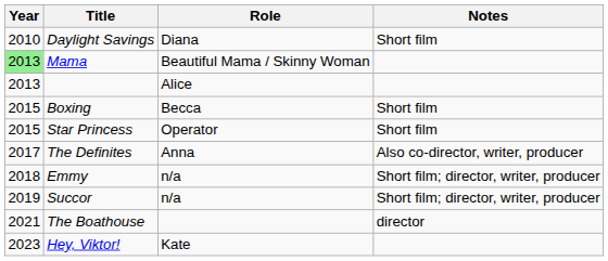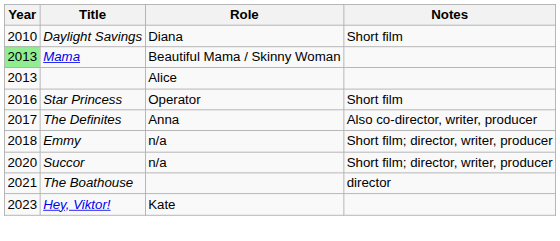 <table class="wikitable sortable">
 <tr>
 <th>Year</th>
 <th>Title</th>
 <th>Role</th>
 <th class="unsortable">Notes</th>
 </tr>
 <tr>
 <td>2010</td>
 <td><em>Daylight Savings</em></td>
 <td>Diana</td>
 <td>Short film</td>
 </tr>
 <tr>
 <td style="background: lightgreen;">2013</td>
 <td><em><a href='#'>Mama</a></em></td>
 <td>Beautiful Mama / Skinny Woman</td>
 <td></td>
 </tr>
 <tr>
 <td>2013</td>
 <td><em></em></td>
 <td>Alice</td>
 <td></td>
 </tr>
 <tr>
-<td>2015</td>
-<td><em>Boxing</em></td>
-<td>Becca</td>
-<td>Short film</td>
-</tr>
-<tr>
-<td>2015</td>
+<td>2016</td>
 <td><em>Star Princess</em></td>
 <td>Operator</td>
 <td>Short film</td>
 </tr>
 <tr>
 <td>2017</td>
 <td data-sort-value="Definites, The"><em>The Definites</em></td>
 <td>Anna</td>
 <td>Also co-director, writer, producer</td>
 </tr>
 <tr>
 <td>2018</td>
 <td><em>Emmy</em></td>
 <td>n/a</td>
 <td>Short film; director, writer, producer</td>
 </tr>
 <tr>
-<td>2019</td>
+<td>2020</td>
 <td><em>Succor</em></td>
 <td>n/a</td>
 <td>Short film; director, writer, producer</td>
 </tr>
 <tr>
 <td>2021</td>
 <td data-sort-value="Boathouse, The"><em>The Boathouse</em></td>
 <td></td>
 <td>director</td>
 </tr>
 <tr>
 <td>2023</td>
 <td><em><a href='#'>Hey, Viktor!</a></em></td>
 <td>Kate</td>
 <td></td>
 </tr>
 </table>
